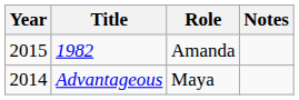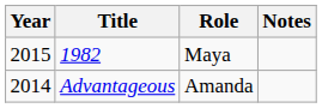 <table class=wikitable>
 <tr>
 <th>Year</th>
 <th>Title</th>
 <th>Role</th>
 <th>Notes</th>
 </tr>
 <tr>
 <td>2015</td>
 <td><em><a href='#'>1982</a></em></td>
-<td>Amanda</td>
+<td>Maya</td>
 <td></td>
 </tr>
 <tr>
 <td>2014</td>
 <td><em><a href='#'>Advantageous</a></em></td>
-<td>Maya</td>
+<td>Amanda</td>
 <td></td>
 </tr>
 </table>
